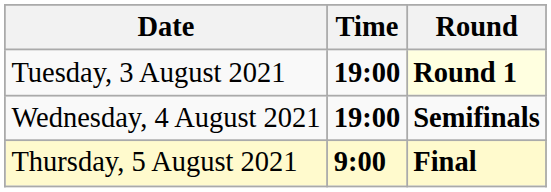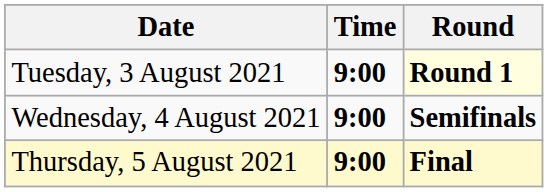 <table class="wikitable">
 <tr>
 <th>Date</th>
 <th>Time</th>
 <th>Round</th>
 </tr>
 <tr>
 <td>Tuesday, 3 August 2021</td>
-<td><strong>19:00</strong></td>
+<td><strong>9:00</strong></td>
 <td style="background: lightyellow;"><strong>Round 1</strong></td>
 </tr>
 <tr>
 <td>Wednesday, 4 August 2021</td>
-<td><strong>19:00</strong></td>
+<td><strong>9:00</strong></td>
 <td><strong>Semifinals</strong></td>
 </tr>
 <tr style=background:lemonchiffon>
 <td>Thursday, 5 August 2021</td>
 <td><strong>9:00</strong></td>
 <td><strong>Final</strong></td>
 </tr>
 </table>
